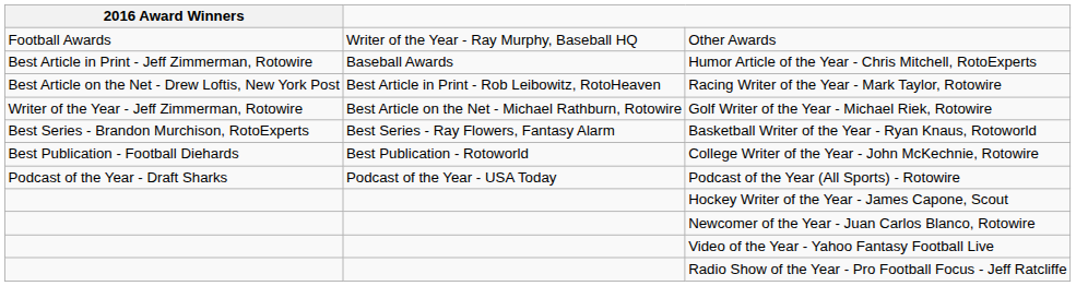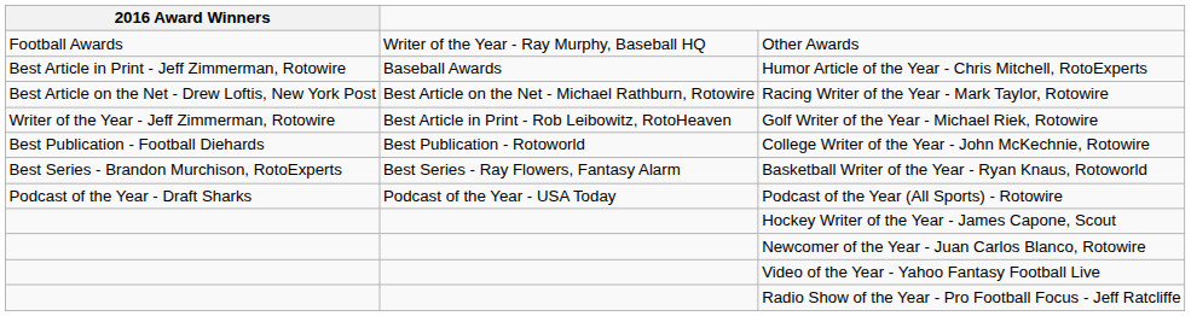 <table class="wikitable collapsible collapsed" border="1">
 <tr>
 <th>2016 Award Winners</th>
 </tr>
 <tr>
 <td>Football Awards</td>
 <td>Writer of the Year - Ray Murphy, Baseball HQ</td>
 <td>Other Awards</td>
 </tr>
 <tr>
 <td>Best Article in Print - Jeff Zimmerman, Rotowire</td>
 <td>Baseball Awards</td>
 <td>Humor Article of the Year - Chris Mitchell, RotoExperts</td>
 </tr>
 <tr>
 <td>Best Article on the Net - Drew Loftis, New York Post</td>
-<td>Best Article in Print - Rob Leibowitz, RotoHeaven</td>
+<td>Best Article on the Net - Michael Rathburn, Rotowire</td>
 <td>Racing Writer of the Year - Mark Taylor, Rotowire</td>
 </tr>
 <tr>
 <td>Writer of the Year - Jeff Zimmerman, Rotowire</td>
-<td>Best Article on the Net - Michael Rathburn, Rotowire</td>
+<td>Best Article in Print - Rob Leibowitz, RotoHeaven</td>
 <td>Golf Writer of the Year - Michael Riek, Rotowire</td>
+</tr>
+<tr>
+<td>Best Publication - Football Diehards</td>
+<td>Best Publication - Rotoworld</td>
+<td>College Writer of the Year - John McKechnie, Rotowire</td>
 </tr>
 <tr>
 <td>Best Series - Brandon Murchison, RotoExperts</td>
 <td>Best Series - Ray Flowers, Fantasy Alarm</td>
 <td>Basketball Writer of the Year - Ryan Knaus, Rotoworld</td>
-</tr>
-<tr>
-<td>Best Publication - Football Diehards</td>
-<td>Best Publication - Rotoworld</td>
-<td>College Writer of the Year - John McKechnie, Rotowire</td>
 </tr>
 <tr>
 <td>Podcast of the Year - Draft Sharks</td>
 <td>Podcast of the Year - USA Today</td>
 <td>Podcast of the Year (All Sports) - Rotowire</td>
 </tr>
 <tr>
 <td></td>
 <td></td>
 <td>Hockey Writer of the Year - James Capone, Scout</td>
 </tr>
 <tr>
 <td></td>
 <td></td>
 <td>Newcomer of the Year - Juan Carlos Blanco, Rotowire</td>
 </tr>
 <tr>
 <td></td>
 <td></td>
 <td>Video of the Year - Yahoo Fantasy Football Live</td>
 </tr>
 <tr>
 <td></td>
 <td></td>
 <td>Radio Show of the Year - Pro Football Focus - Jeff Ratcliffe</td>
 </tr>
 </table>
